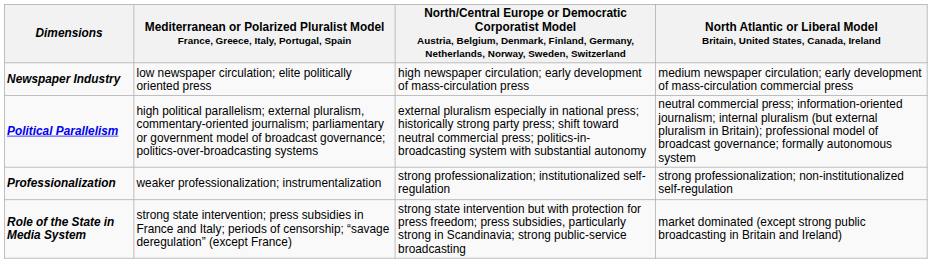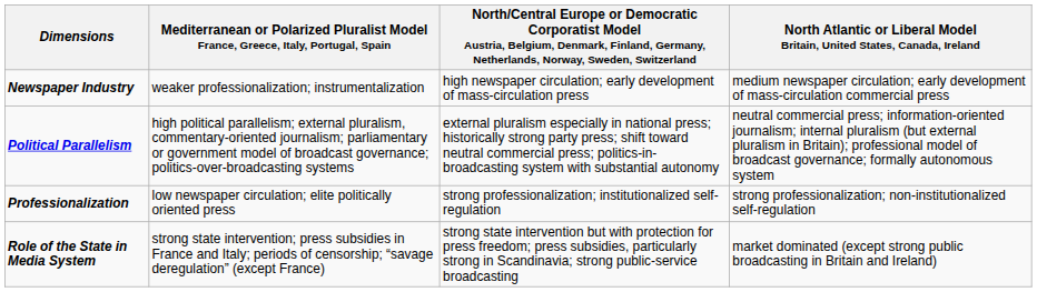 <table class="wikitable">
 <tr>
 <th><em>Dimensions</em></th>
 <th>Mediterranean or Polarized Pluralist Model<br> <small>France, Greece, Italy, Portugal, Spain</small></th>
 <th>North/Central Europe or Democratic Corporatist Model<br> <small>Austria, Belgium, Denmark, Finland, Germany, Netherlands, Norway, Sweden, Switzerland</small></th>
 <th>North Atlantic or Liberal Model<br><small>Britain, United States, Canada, Ireland</small></th>
 </tr>
 <tr>
 <td><strong><em>Newspaper Industry</em></strong></td>
-<td>low newspaper circulation; elite politically oriented press</td>
+<td>weaker professionalization; instrumentalization</td>
 <td>high newspaper circulation; early development of mass-circulation press</td>
 <td>medium newspaper circulation; early development of mass-circulation commercial press</td>
 </tr>
 <tr>
 <td><strong><em><a href='#'>Political Parallelism</a></em></strong></td>
 <td>high political parallelism; external pluralism, commentary-oriented journalism; parliamentary or government model of broadcast governance; politics-over-broadcasting systems</td>
 <td>external pluralism especially in national press; historically strong party press; shift toward neutral commercial press; politics-in-broadcasting system with substantial autonomy</td>
 <td>neutral commercial press; information-oriented journalism; internal pluralism (but external pluralism in Britain); professional model of broadcast governance; formally autonomous system</td>
 </tr>
 <tr>
 <td><strong><em>Professionalization</em></strong></td>
-<td>weaker professionalization; instrumentalization</td>
+<td>low newspaper circulation; elite politically oriented press</td>
 <td>strong professionalization; institutionalized self-regulation</td>
 <td>strong professionalization; non-institutionalized self-regulation</td>
 </tr>
 <tr>
 <td><strong><em>Role of the State in Media System</em></strong></td>
 <td>strong state intervention; press subsidies in France and Italy; periods of censorship; “savage deregulation” (except France)</td>
 <td>strong state intervention but with protection for press freedom; press subsidies, particularly strong in Scandinavia; strong public-service broadcasting</td>
 <td>market dominated (except strong public broadcasting in Britain and Ireland)</td>
 </tr>
 </table>
